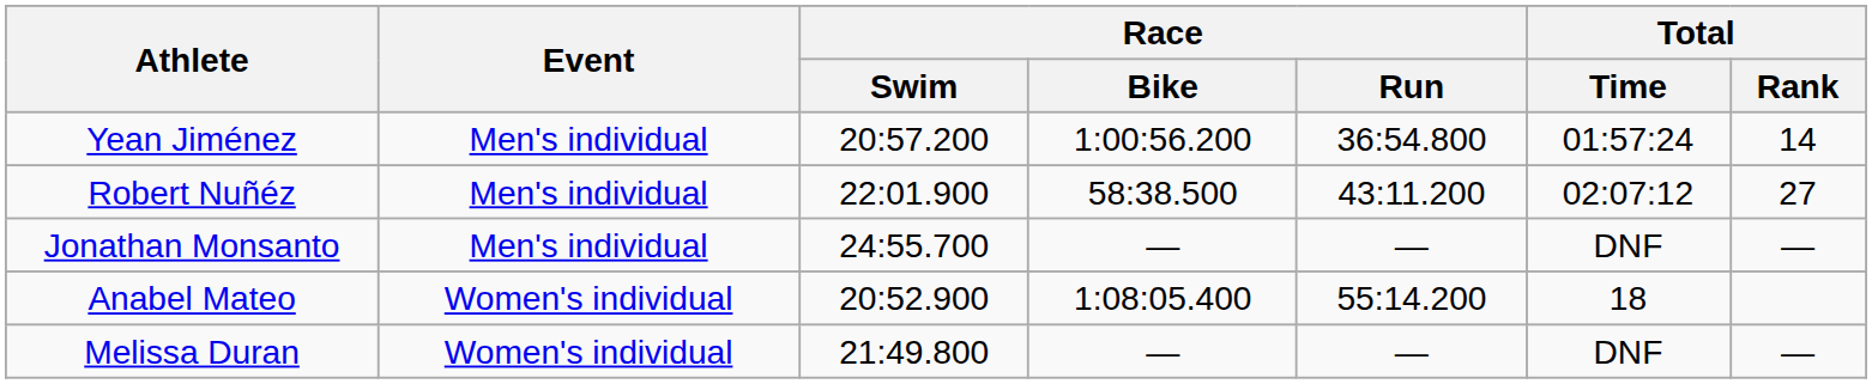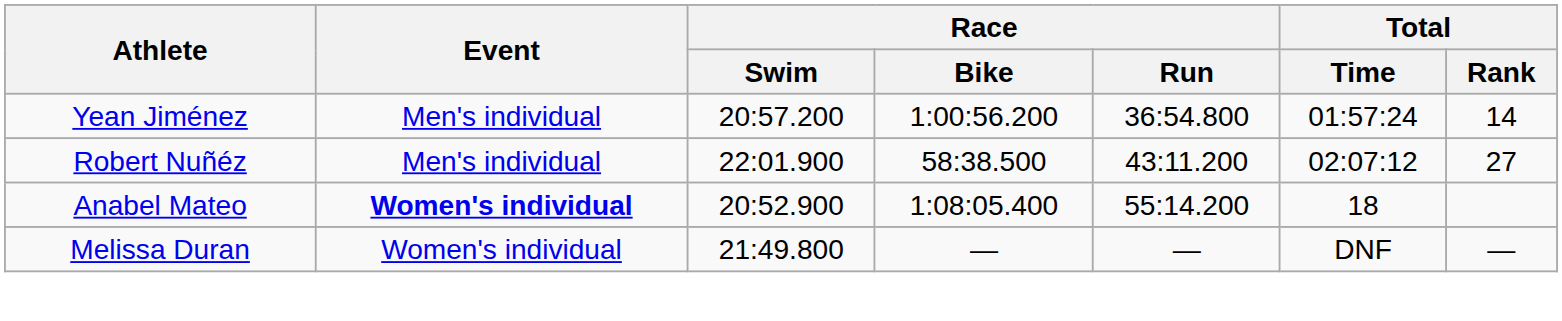 <table class="wikitable" style="font-size:95%; text-align:center;" width="95%">
 <tr>
 <th rowspan="2">Athlete</th>
 <th rowspan="2">Event</th>
 <th colspan="3">Race</th>
 <th colspan="2">Total</th>
 </tr>
 <tr>
 <th>Swim</th>
 <th>Bike</th>
 <th>Run</th>
 <th>Time</th>
 <th>Rank</th>
 </tr>
 <tr>
 <td width=20%><a href='#'>Yean Jiménez</a></td>
 <td><a href='#'>Men's individual</a></td>
 <td>20:57.200</td>
 <td>1:00:56.200</td>
 <td>36:54.800</td>
 <td>01:57:24</td>
 <td>14</td>
 </tr>
 <tr>
 <td width=20%><a href='#'>Robert Nuñéz</a></td>
 <td><a href='#'>Men's individual</a></td>
 <td>22:01.900</td>
 <td>58:38.500</td>
 <td>43:11.200</td>
 <td>02:07:12</td>
 <td>27</td>
 </tr>
 <tr>
-<td width=20%><a href='#'>Jonathan Monsanto</a></td>
-<td><a href='#'>Men's individual</a></td>
-<td>24:55.700</td>
-<td>—</td>
-<td>—</td>
-<td>DNF</td>
-<td>—</td>
-</tr>
-<tr>
 <td width=20%><a href='#'>Anabel Mateo</a></td>
-<td><a href='#'>Women's individual</a></td>
+<td><strong><a href='#'>Women's individual</a></strong></td>
 <td>20:52.900</td>
 <td>1:08:05.400</td>
 <td>55:14.200</td>
 <td>18</td>
 </tr>
 <tr>
 <td width=20%><a href='#'>Melissa Duran</a></td>
 <td><a href='#'>Women's individual</a></td>
 <td>21:49.800</td>
 <td>—</td>
 <td>—</td>
 <td>DNF</td>
 <td>—</td>
 </tr>
 </table>
